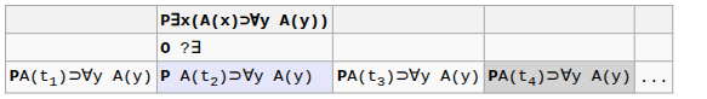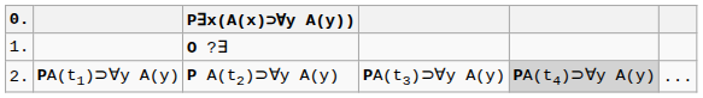 <table class="wikitable">
 <tr>
+<th>0.</th>
 <th></th>
 <th><strong>P</strong>∃x(A(x)⊃∀y A(y))</th>
 <th></th>
 <th></th>
 <th></th>
 </tr>
 <tr>
+<td>1.</td>
 <td></td>
 <td><strong>O</strong> ?∃</td>
 <td></td>
 <td></td>
 <td></td>
 </tr>
 <tr>
+<td>2.</td>
 <td><strong>P</strong>A(t<sub>1</sub>)⊃∀y A(y)</td>
-<td style="background: lavender;"><strong>P</strong> A(t<sub>2</sub>)⊃∀y A(y)</td>
+<td><strong>P</strong> A(t<sub>2</sub>)⊃∀y A(y)</td>
 <td><strong>P</strong>A(t<sub>3</sub>)⊃∀y A(y)</td>
 <td style="background: lightgrey;"><strong>P</strong>A(t<sub>4</sub>)⊃∀y A(y)</td>
 <td>...</td>
 </tr>
 </table>
